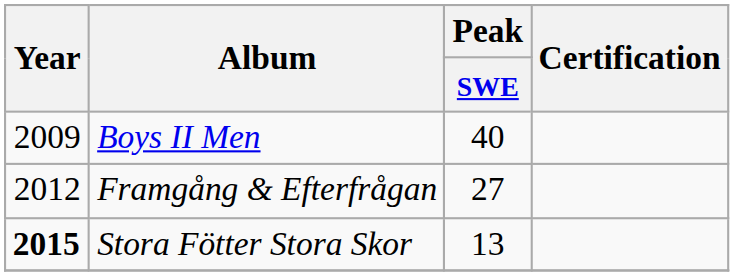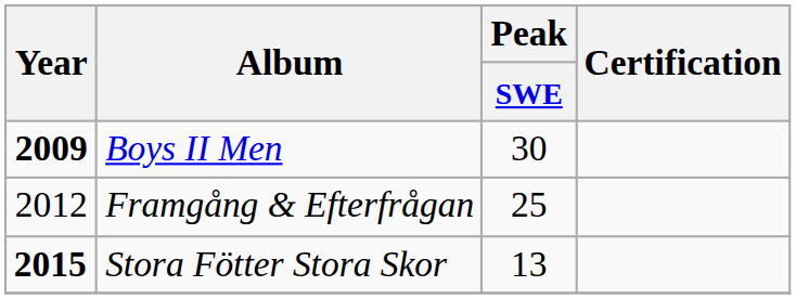 <table class="wikitable">
 <tr>
 <th width="33" rowspan="2" style="text-align:center;">Year</th>
 <th rowspan="2">Album</th>
 <th colspan="1">Peak</th>
 <th rowspan="2">Certification</th>
 </tr>
 <tr>
 <th align="center"><a href='#'><small>SWE</small></a><br></th>
 </tr>
 <tr>
-<td align="center">2009</td>
+<td align="center"><strong>2009</strong></td>
 <td><em><a href='#'>Boys II Men</a></em></td>
-<td align="center">40</td>
+<td align="center">30</td>
 <td align="center"></td>
 </tr>
 <tr>
 <td align="center">2012</td>
 <td><em>Framgång & Efterfrågan</em></td>
-<td align="center">27</td>
+<td align="center">25</td>
 <td align="center"></td>
 </tr>
 <tr>
 <td><strong>2015</strong></td>
 <td><em>Stora Fötter Stora Skor</em></td>
 <td align="center">13<br></td>
 <td></td>
 </tr>
 <tr>
 </tr>
 </table>
